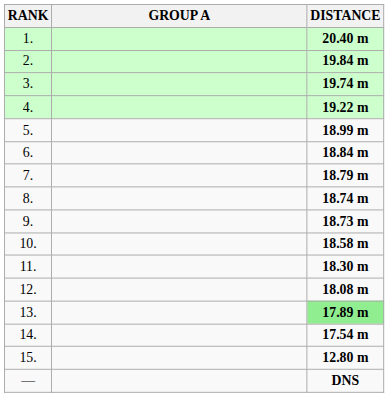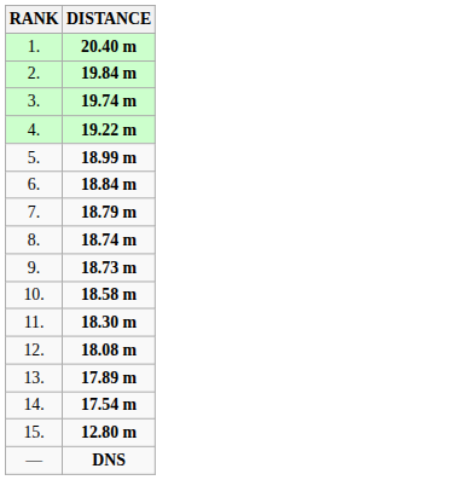 <table class="wikitable" style="border-collapse: collapse; font-size: 90%;">
 <tr>
 <th>RANK</th>
-<th align="center" style="width: 18em">GROUP A</th>
 <th>DISTANCE</th>
 </tr>
 <tr style="background:#ccffcc;">
 <td align="center">1.</td>
-<td></td>
 <td align="center"><strong>20.40 m</strong></td>
 </tr>
 <tr style="background:#ccffcc;">
 <td align="center">2.</td>
-<td></td>
 <td align="center"><strong>19.84 m</strong></td>
 </tr>
 <tr style="background:#ccffcc;">
 <td align="center">3.</td>
-<td></td>
 <td align="center"><strong>19.74 m</strong></td>
 </tr>
 <tr style="background:#ccffcc;">
 <td align="center">4.</td>
-<td></td>
 <td align="center"><strong>19.22 m</strong></td>
 </tr>
 <tr>
 <td align="center">5.</td>
-<td></td>
 <td align="center"><strong>18.99 m</strong></td>
 </tr>
 <tr>
 <td align="center">6.</td>
-<td></td>
 <td align="center"><strong>18.84 m</strong></td>
 </tr>
 <tr>
 <td align="center">7.</td>
-<td></td>
 <td align="center"><strong>18.79 m</strong></td>
 </tr>
 <tr>
 <td align="center">8.</td>
-<td></td>
 <td align="center"><strong>18.74 m</strong></td>
 </tr>
 <tr>
 <td align="center">9.</td>
-<td></td>
 <td align="center"><strong>18.73 m</strong></td>
 </tr>
 <tr>
 <td align="center">10.</td>
-<td></td>
 <td align="center"><strong>18.58 m</strong></td>
 </tr>
 <tr>
 <td align="center">11.</td>
-<td></td>
 <td align="center"><strong>18.30 m</strong></td>
 </tr>
 <tr>
 <td align="center">12.</td>
-<td></td>
 <td align="center"><strong>18.08 m</strong></td>
 </tr>
 <tr>
 <td align="center">13.</td>
-<td></td>
-<td align="center" style="background: lightgreen;"><strong>17.89 m</strong></td>
+<td align="center"><strong>17.89 m</strong></td>
 </tr>
 <tr>
 <td align="center">14.</td>
-<td></td>
 <td align="center"><strong>17.54 m</strong></td>
 </tr>
 <tr>
 <td align="center">15.</td>
-<td></td>
 <td align="center"><strong>12.80 m</strong></td>
 </tr>
 <tr>
 <td align="center">—</td>
-<td></td>
 <td align="center"><strong>DNS</strong></td>
 </tr>
 </table>
